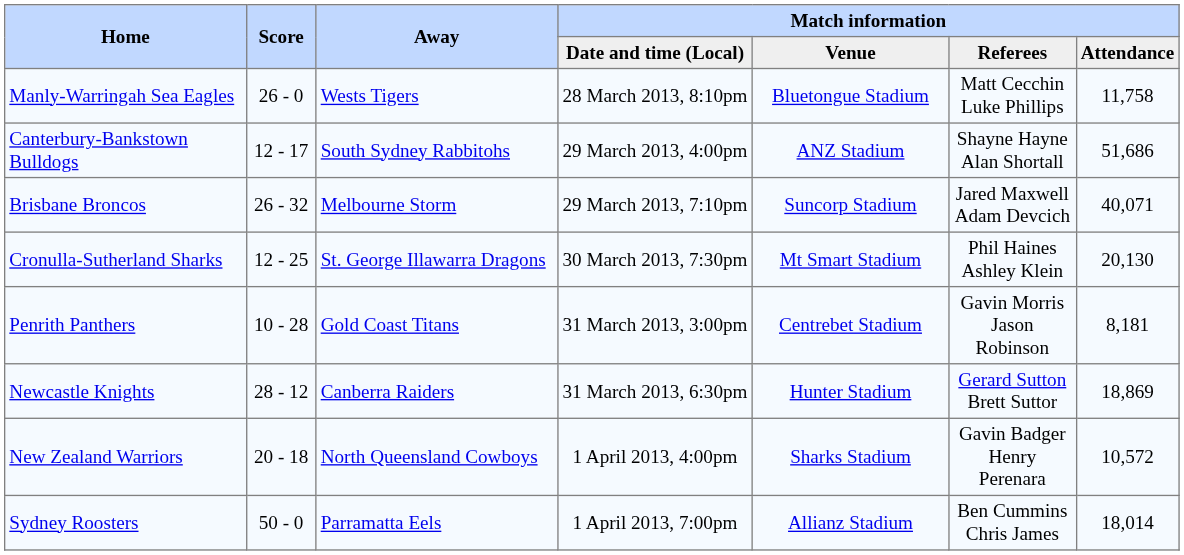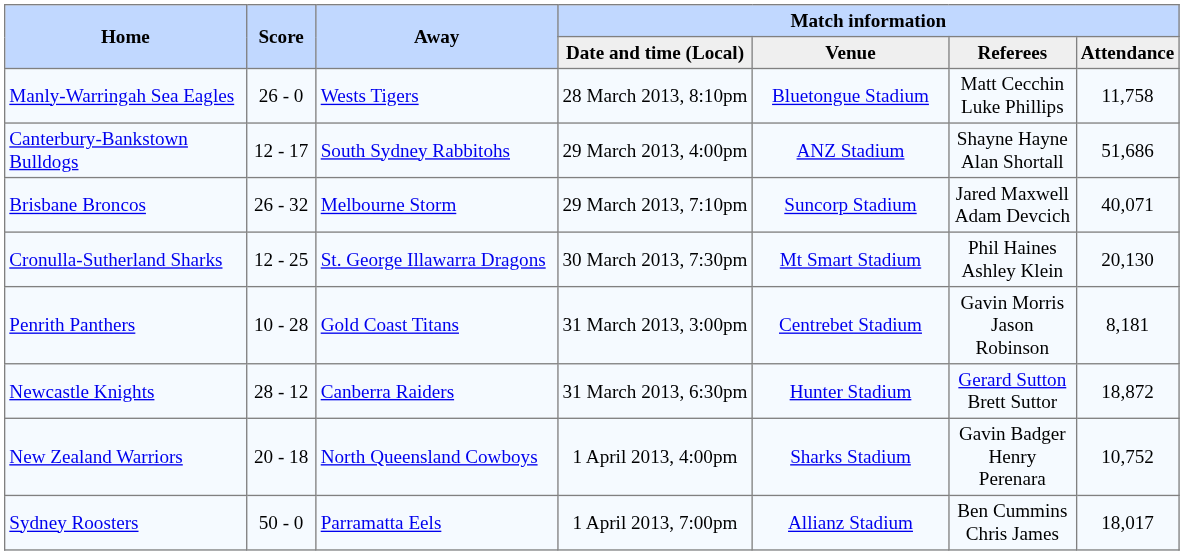 <table border="1" cellpadding="3" cellspacing="0" style="border-collapse:collapse; font-size:90%; width:100%;">
 <tr style="background:#c1d8ff;">
 <th rowspan="2" style="width:21%;">Home</th>
 <th rowspan="2" style="width:6%;">Score</th>
 <th rowspan="2" style="width:21%;">Away</th>
 <th colspan=6>Match information</th>
 </tr>
 <tr style="background:#efefef;">
 <th width=17%>Date and time (Local)</th>
 <th width=17%>Venue</th>
 <th width=11%>Referees</th>
 <th width=7%>Attendance</th>
 </tr>
 <tr style="text-align:center; background:#f5faff;">
 <td align=left> <a href='#'>Manly-Warringah Sea Eagles</a></td>
 <td>26 - 0</td>
 <td align=left> <a href='#'>Wests Tigers</a></td>
 <td>28 March 2013, 8:10pm</td>
 <td><a href='#'>Bluetongue Stadium</a></td>
 <td>Matt Cecchin<br>Luke Phillips</td>
 <td>11,758</td>
 </tr>
 <tr style="text-align:center; background:#f5faff;">
 <td align=left> <a href='#'>Canterbury-Bankstown Bulldogs</a></td>
 <td>12 - 17</td>
 <td align=left> <a href='#'>South Sydney Rabbitohs</a></td>
 <td>29 March 2013, 4:00pm</td>
 <td><a href='#'>ANZ Stadium</a></td>
 <td>Shayne Hayne<br>Alan Shortall</td>
 <td>51,686</td>
 </tr>
 <tr style="text-align:center; background:#f5faff;">
 <td align=left> <a href='#'>Brisbane Broncos</a></td>
 <td>26 - 32</td>
 <td align=left> <a href='#'>Melbourne Storm</a></td>
 <td>29 March 2013, 7:10pm</td>
 <td><a href='#'>Suncorp Stadium</a></td>
 <td>Jared Maxwell<br>Adam Devcich</td>
 <td>40,071</td>
 </tr>
 <tr style="text-align:center; background:#f5faff;">
 <td align=left> <a href='#'>Cronulla-Sutherland Sharks</a></td>
 <td>12 - 25</td>
 <td align=left> <a href='#'>St. George Illawarra Dragons</a></td>
 <td>30 March 2013, 7:30pm</td>
 <td><a href='#'>Mt Smart Stadium</a></td>
 <td>Phil Haines<br>Ashley Klein</td>
 <td>20,130</td>
 </tr>
 <tr style="text-align:center; background:#f5faff;">
 <td align=left> <a href='#'>Penrith Panthers</a></td>
 <td>10 - 28</td>
 <td align=left> <a href='#'>Gold Coast Titans</a></td>
 <td>31 March 2013, 3:00pm</td>
 <td><a href='#'>Centrebet Stadium</a></td>
 <td>Gavin Morris<br>Jason Robinson</td>
 <td>8,181</td>
 </tr>
 <tr style="text-align:center; background:#f5faff;">
 <td align=left> <a href='#'>Newcastle Knights</a></td>
 <td>28 - 12</td>
 <td align=left> <a href='#'>Canberra Raiders</a></td>
 <td>31 March 2013, 6:30pm</td>
 <td><a href='#'>Hunter Stadium</a></td>
 <td><a href='#'>Gerard Sutton</a><br>Brett Suttor</td>
-<td>18,869</td>
+<td>18,872</td>
 </tr>
 <tr style="text-align:center; background:#f5faff;">
 <td align=left> <a href='#'>New Zealand Warriors</a></td>
 <td>20 - 18</td>
 <td align=left> <a href='#'>North Queensland Cowboys</a></td>
 <td>1 April 2013, 4:00pm</td>
 <td><a href='#'>Sharks Stadium</a></td>
 <td>Gavin Badger<br>Henry Perenara</td>
-<td>10,572</td>
+<td>10,752</td>
 </tr>
 <tr style="text-align:center; background:#f5faff;">
 <td align=left> <a href='#'>Sydney Roosters</a></td>
 <td>50 - 0</td>
 <td align=left> <a href='#'>Parramatta Eels</a></td>
 <td>1 April 2013, 7:00pm</td>
 <td><a href='#'>Allianz Stadium</a></td>
 <td>Ben Cummins<br>Chris James</td>
-<td>18,014</td>
+<td>18,017</td>
 </tr>
 </table>
